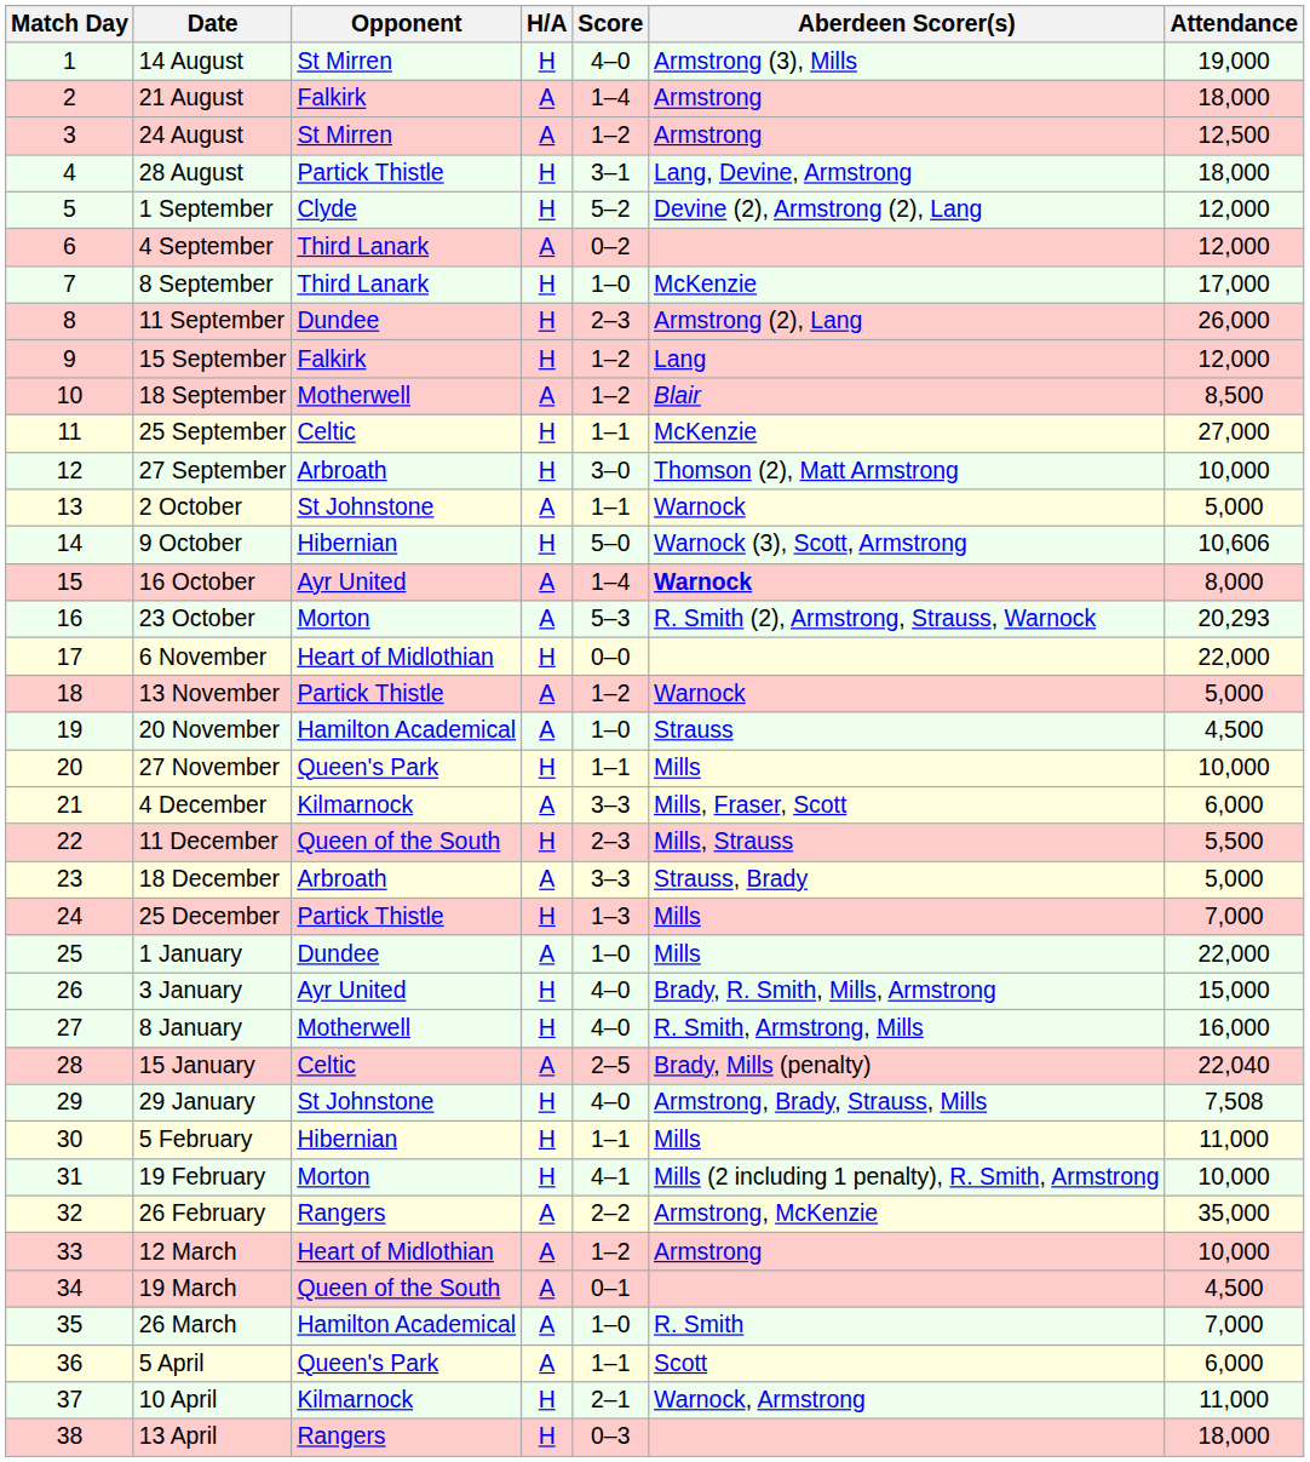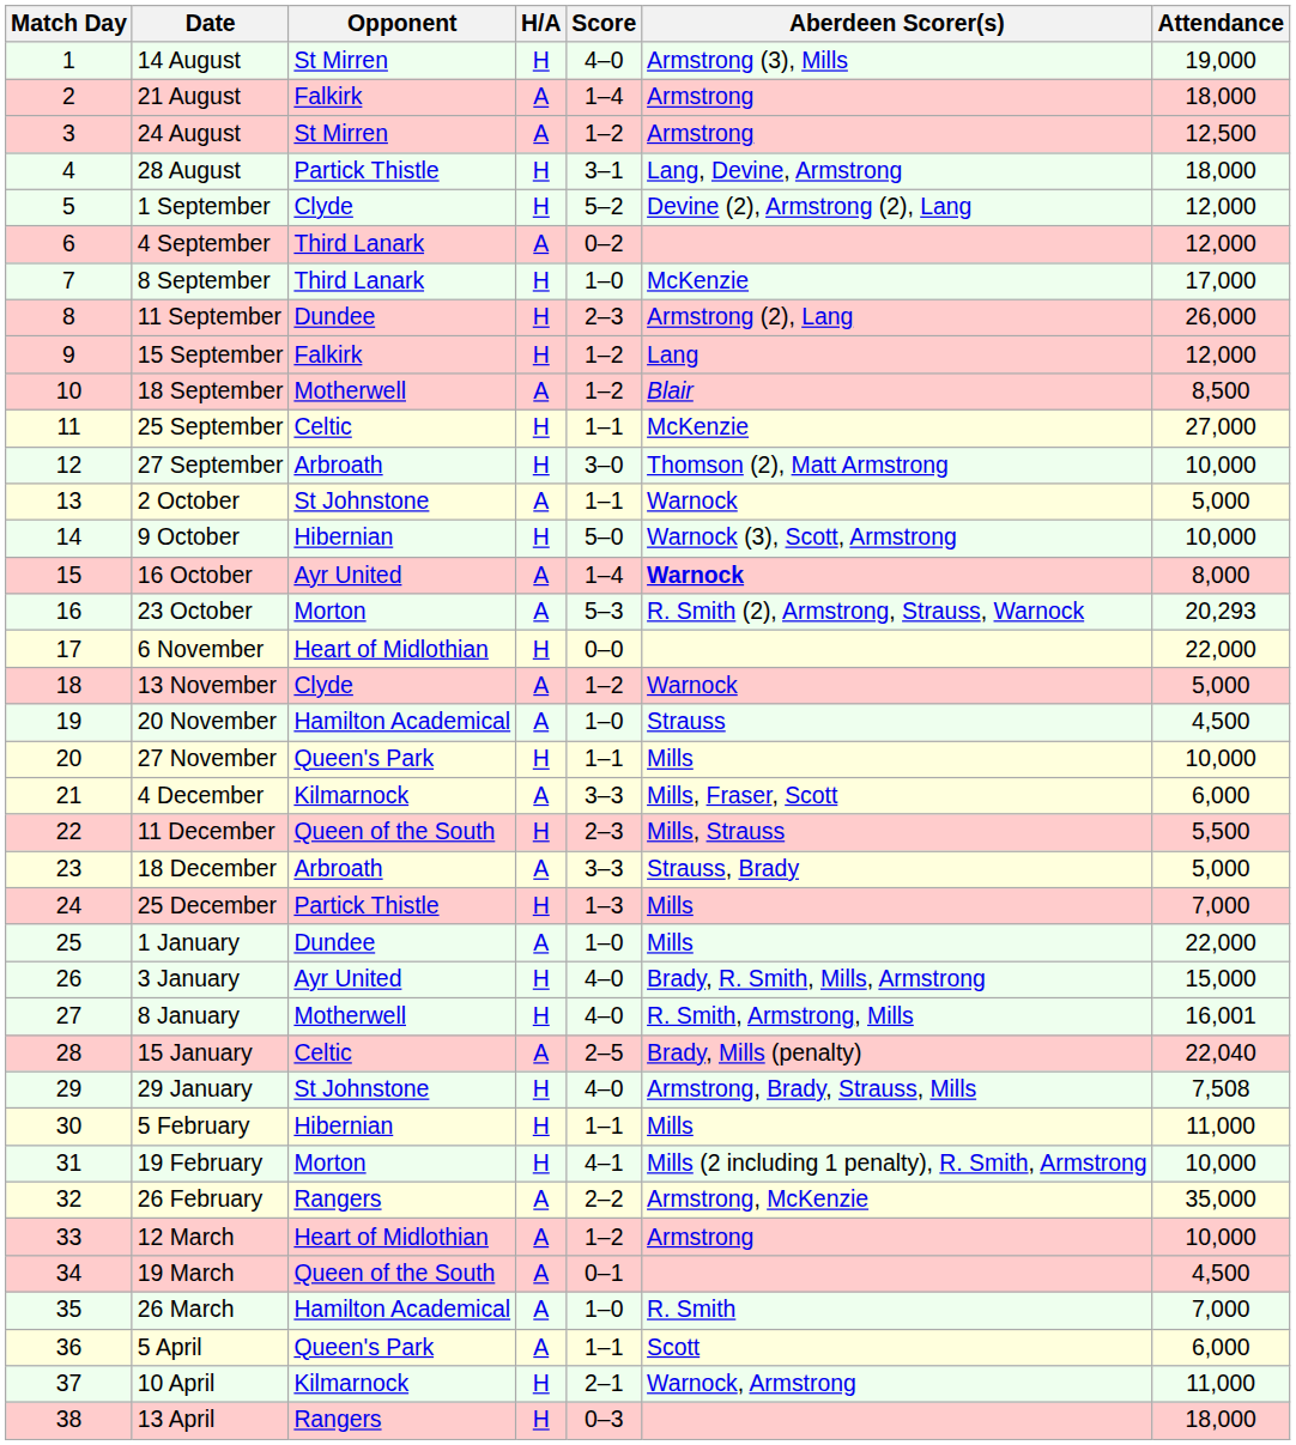 <table class="wikitable" style="text-align:center">
 <tr>
 <th>Match Day</th>
 <th>Date</th>
 <th>Opponent</th>
 <th>H/A</th>
 <th>Score</th>
 <th>Aberdeen Scorer(s)</th>
 <th>Attendance</th>
 </tr>
 <tr bgcolor=#EEFFEE>
 <td>1</td>
 <td align=left>14 August</td>
 <td align=left><a href='#'>St Mirren</a></td>
 <td><a href='#'>H</a></td>
 <td>4–0</td>
 <td align=left><a href='#'>Armstrong</a> (3), <a href='#'>Mills</a></td>
 <td>19,000</td>
 </tr>
 <tr bgcolor=#FFCCCC>
 <td>2</td>
 <td align=left>21 August</td>
 <td align=left><a href='#'>Falkirk</a></td>
 <td><a href='#'>A</a></td>
 <td>1–4</td>
 <td align=left><a href='#'>Armstrong</a></td>
 <td>18,000</td>
 </tr>
 <tr bgcolor=#FFCCCC>
 <td>3</td>
 <td align=left>24 August</td>
 <td align=left><a href='#'>St Mirren</a></td>
 <td><a href='#'>A</a></td>
 <td>1–2</td>
 <td align=left><a href='#'>Armstrong</a></td>
 <td>12,500</td>
 </tr>
 <tr bgcolor=#EEFFEE>
 <td>4</td>
 <td align=left>28 August</td>
 <td align=left><a href='#'>Partick Thistle</a></td>
 <td><a href='#'>H</a></td>
 <td>3–1</td>
 <td align=left><a href='#'>Lang</a>, <a href='#'>Devine</a>, <a href='#'>Armstrong</a></td>
 <td>18,000</td>
 </tr>
 <tr bgcolor=#EEFFEE>
 <td>5</td>
 <td align=left>1 September</td>
 <td align=left><a href='#'>Clyde</a></td>
 <td><a href='#'>H</a></td>
 <td>5–2</td>
 <td align=left><a href='#'>Devine</a> (2), <a href='#'>Armstrong</a> (2), <a href='#'>Lang</a></td>
 <td>12,000</td>
 </tr>
 <tr bgcolor=#FFCCCC>
 <td>6</td>
 <td align=left>4 September</td>
 <td align=left><a href='#'>Third Lanark</a></td>
 <td><a href='#'>A</a></td>
 <td>0–2</td>
 <td align=left></td>
 <td>12,000</td>
 </tr>
 <tr bgcolor=#EEFFEE>
 <td>7</td>
 <td align=left>8 September</td>
 <td align=left><a href='#'>Third Lanark</a></td>
 <td><a href='#'>H</a></td>
 <td>1–0</td>
 <td align=left><a href='#'>McKenzie</a></td>
 <td>17,000</td>
 </tr>
 <tr bgcolor=#FFCCCC>
 <td>8</td>
 <td align=left>11 September</td>
 <td align=left><a href='#'>Dundee</a></td>
 <td><a href='#'>H</a></td>
 <td>2–3</td>
 <td align=left><a href='#'>Armstrong</a> (2), <a href='#'>Lang</a></td>
 <td>26,000</td>
 </tr>
 <tr bgcolor=#FFCCCC>
 <td>9</td>
 <td align=left>15 September</td>
 <td align=left><a href='#'>Falkirk</a></td>
 <td><a href='#'>H</a></td>
 <td>1–2</td>
 <td align=left><a href='#'>Lang</a></td>
 <td>12,000</td>
 </tr>
 <tr bgcolor=#FFCCCC>
 <td>10</td>
 <td align=left>18 September</td>
 <td align=left><a href='#'>Motherwell</a></td>
 <td><a href='#'>A</a></td>
 <td>1–2</td>
 <td align=left><em><a href='#'>Blair</a></em></td>
 <td>8,500</td>
 </tr>
 <tr bgcolor=#FFFFDD>
 <td>11</td>
 <td align=left>25 September</td>
 <td align=left><a href='#'>Celtic</a></td>
 <td><a href='#'>H</a></td>
 <td>1–1</td>
 <td align=left><a href='#'>McKenzie</a></td>
 <td>27,000</td>
 </tr>
 <tr bgcolor=#EEFFEE>
 <td>12</td>
 <td align=left>27 September</td>
 <td align=left><a href='#'>Arbroath</a></td>
 <td><a href='#'>H</a></td>
 <td>3–0</td>
 <td align=left><a href='#'>Thomson</a> (2), <a href='#'>Matt Armstrong</a></td>
 <td>10,000</td>
 </tr>
 <tr bgcolor=#FFFFDD>
 <td>13</td>
 <td align=left>2 October</td>
 <td align=left><a href='#'>St Johnstone</a></td>
 <td><a href='#'>A</a></td>
 <td>1–1</td>
 <td align=left><a href='#'>Warnock</a></td>
 <td>5,000</td>
 </tr>
 <tr bgcolor=#EEFFEE>
 <td>14</td>
 <td align=left>9 October</td>
 <td align=left><a href='#'>Hibernian</a></td>
 <td><a href='#'>H</a></td>
 <td>5–0</td>
 <td align=left><a href='#'>Warnock</a> (3), <a href='#'>Scott</a>, <a href='#'>Armstrong</a></td>
-<td>10,606</td>
+<td>10,000</td>
 </tr>
 <tr bgcolor=#FFCCCC>
 <td>15</td>
 <td align=left>16 October</td>
 <td align=left><a href='#'>Ayr United</a></td>
 <td><a href='#'>A</a></td>
 <td>1–4</td>
 <td align=left><strong><a href='#'>Warnock</a></strong></td>
 <td>8,000</td>
 </tr>
 <tr bgcolor=#EEFFEE>
 <td>16</td>
 <td align=left>23 October</td>
 <td align=left><a href='#'>Morton</a></td>
 <td><a href='#'>A</a></td>
 <td>5–3</td>
 <td align=left><a href='#'>R. Smith</a> (2), <a href='#'>Armstrong</a>, <a href='#'>Strauss</a>, <a href='#'>Warnock</a></td>
 <td>20,293</td>
 </tr>
 <tr bgcolor=#FFFFDD>
 <td>17</td>
 <td align=left>6 November</td>
 <td align=left><a href='#'>Heart of Midlothian</a></td>
 <td><a href='#'>H</a></td>
 <td>0–0</td>
 <td align=left></td>
 <td>22,000</td>
 </tr>
 <tr bgcolor=#FFCCCC>
 <td>18</td>
 <td align=left>13 November</td>
-<td align=left><a href='#'>Partick Thistle</a></td>
+<td align=left><a href='#'>Clyde</a></td>
 <td><a href='#'>A</a></td>
 <td>1–2</td>
 <td align=left><a href='#'>Warnock</a></td>
 <td>5,000</td>
 </tr>
 <tr bgcolor=#EEFFEE>
 <td>19</td>
 <td align=left>20 November</td>
 <td align=left><a href='#'>Hamilton Academical</a></td>
 <td><a href='#'>A</a></td>
 <td>1–0</td>
 <td align=left><a href='#'>Strauss</a></td>
 <td>4,500</td>
 </tr>
 <tr bgcolor=#FFFFDD>
 <td>20</td>
 <td align=left>27 November</td>
 <td align=left><a href='#'>Queen's Park</a></td>
 <td><a href='#'>H</a></td>
 <td>1–1</td>
 <td align=left><a href='#'>Mills</a></td>
 <td>10,000</td>
 </tr>
 <tr bgcolor=#FFFFDD>
 <td>21</td>
 <td align=left>4 December</td>
 <td align=left><a href='#'>Kilmarnock</a></td>
 <td><a href='#'>A</a></td>
 <td>3–3</td>
 <td align=left><a href='#'>Mills</a>, <a href='#'>Fraser</a>, <a href='#'>Scott</a></td>
 <td>6,000</td>
 </tr>
 <tr bgcolor=#FFCCCC>
 <td>22</td>
 <td align=left>11 December</td>
 <td align=left><a href='#'>Queen of the South</a></td>
 <td><a href='#'>H</a></td>
 <td>2–3</td>
 <td align=left><a href='#'>Mills</a>, <a href='#'>Strauss</a></td>
 <td>5,500</td>
 </tr>
 <tr bgcolor=#FFFFDD>
 <td>23</td>
 <td align=left>18 December</td>
 <td align=left><a href='#'>Arbroath</a></td>
 <td><a href='#'>A</a></td>
 <td>3–3</td>
 <td align=left><a href='#'>Strauss</a>, <a href='#'>Brady</a></td>
 <td>5,000</td>
 </tr>
 <tr bgcolor=#FFCCCC>
 <td>24</td>
 <td align=left>25 December</td>
 <td align=left><a href='#'>Partick Thistle</a></td>
 <td><a href='#'>H</a></td>
 <td>1–3</td>
 <td align=left><a href='#'>Mills</a></td>
 <td>7,000</td>
 </tr>
 <tr bgcolor=#EEFFEE>
 <td>25</td>
 <td align=left>1 January</td>
 <td align=left><a href='#'>Dundee</a></td>
 <td><a href='#'>A</a></td>
 <td>1–0</td>
 <td align=left><a href='#'>Mills</a></td>
 <td>22,000</td>
 </tr>
 <tr bgcolor=#EEFFEE>
 <td>26</td>
 <td align=left>3 January</td>
 <td align=left><a href='#'>Ayr United</a></td>
 <td><a href='#'>H</a></td>
 <td>4–0</td>
 <td align=left><a href='#'>Brady</a>, <a href='#'>R. Smith</a>, <a href='#'>Mills</a>, <a href='#'>Armstrong</a></td>
 <td>15,000</td>
 </tr>
 <tr bgcolor=#EEFFEE>
 <td>27</td>
 <td align=left>8 January</td>
 <td align=left><a href='#'>Motherwell</a></td>
 <td><a href='#'>H</a></td>
 <td>4–0</td>
 <td align=left><a href='#'>R. Smith</a>, <a href='#'>Armstrong</a>, <a href='#'>Mills</a></td>
-<td>16,000</td>
+<td>16,001</td>
 </tr>
 <tr bgcolor=#FFCCCC>
 <td>28</td>
 <td align=left>15 January</td>
 <td align=left><a href='#'>Celtic</a></td>
 <td><a href='#'>A</a></td>
 <td>2–5</td>
 <td align=left><a href='#'>Brady</a>, <a href='#'>Mills</a> (penalty)</td>
 <td>22,040</td>
 </tr>
 <tr bgcolor=#EEFFEE>
 <td>29</td>
 <td align=left>29 January</td>
 <td align=left><a href='#'>St Johnstone</a></td>
 <td><a href='#'>H</a></td>
 <td>4–0</td>
 <td align=left><a href='#'>Armstrong</a>, <a href='#'>Brady</a>, <a href='#'>Strauss</a>, <a href='#'>Mills</a></td>
 <td>7,508</td>
 </tr>
 <tr bgcolor=#FFFFDD>
 <td>30</td>
 <td align=left>5 February</td>
 <td align=left><a href='#'>Hibernian</a></td>
 <td><a href='#'>H</a></td>
 <td>1–1</td>
 <td align=left><a href='#'>Mills</a></td>
 <td>11,000</td>
 </tr>
 <tr bgcolor=#EEFFEE>
 <td>31</td>
 <td align=left>19 February</td>
 <td align=left><a href='#'>Morton</a></td>
 <td><a href='#'>H</a></td>
 <td>4–1</td>
 <td align=left><a href='#'>Mills</a> (2 including 1 penalty), <a href='#'>R. Smith</a>, <a href='#'>Armstrong</a></td>
 <td>10,000</td>
 </tr>
 <tr bgcolor=#FFFFDD>
 <td>32</td>
 <td align=left>26 February</td>
 <td align=left><a href='#'>Rangers</a></td>
 <td><a href='#'>A</a></td>
 <td>2–2</td>
 <td align=left><a href='#'>Armstrong</a>, <a href='#'>McKenzie</a></td>
 <td>35,000</td>
 </tr>
 <tr bgcolor=#FFCCCC>
 <td>33</td>
 <td align=left>12 March</td>
 <td align=left><a href='#'>Heart of Midlothian</a></td>
 <td><a href='#'>A</a></td>
 <td>1–2</td>
 <td align=left><a href='#'>Armstrong</a></td>
 <td>10,000</td>
 </tr>
 <tr bgcolor=#FFCCCC>
 <td>34</td>
 <td align=left>19 March</td>
 <td align=left><a href='#'>Queen of the South</a></td>
 <td><a href='#'>A</a></td>
 <td>0–1</td>
 <td align=left></td>
 <td>4,500</td>
 </tr>
 <tr bgcolor=#EEFFEE>
 <td>35</td>
 <td align=left>26 March</td>
 <td align=left><a href='#'>Hamilton Academical</a></td>
 <td><a href='#'>A</a></td>
 <td>1–0</td>
 <td align=left><a href='#'>R. Smith</a></td>
 <td>7,000</td>
 </tr>
 <tr bgcolor=#FFFFDD>
 <td>36</td>
 <td align=left>5 April</td>
 <td align=left><a href='#'>Queen's Park</a></td>
 <td><a href='#'>A</a></td>
 <td>1–1</td>
 <td align=left><a href='#'>Scott</a></td>
 <td>6,000</td>
 </tr>
 <tr bgcolor=#EEFFEE>
 <td>37</td>
 <td align=left>10 April</td>
 <td align=left><a href='#'>Kilmarnock</a></td>
 <td><a href='#'>H</a></td>
 <td>2–1</td>
 <td align=left><a href='#'>Warnock</a>, <a href='#'>Armstrong</a></td>
 <td>11,000</td>
 </tr>
 <tr bgcolor=#FFCCCC>
 <td>38</td>
 <td align=left>13 April</td>
 <td align=left><a href='#'>Rangers</a></td>
 <td><a href='#'>H</a></td>
 <td>0–3</td>
 <td align=left></td>
 <td>18,000</td>
 </tr>
 </table>
